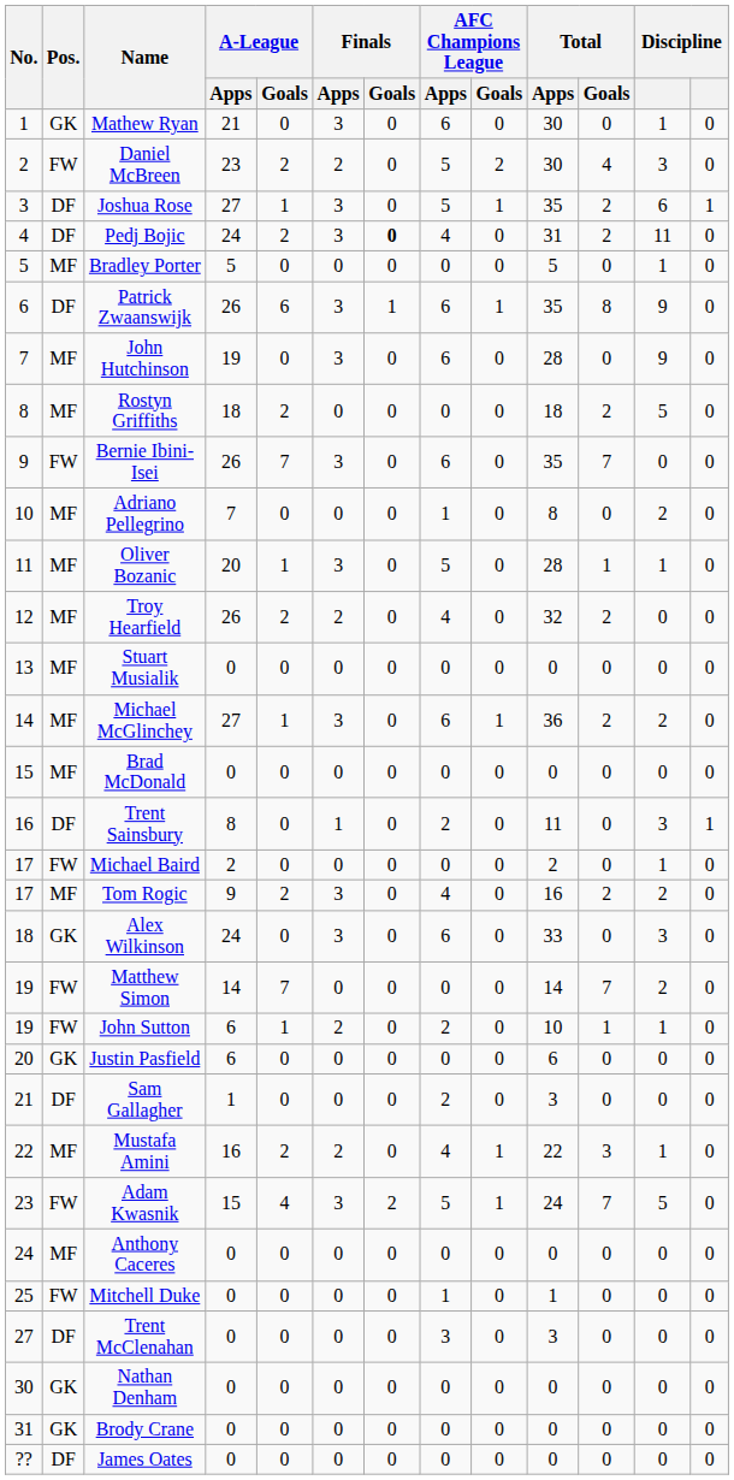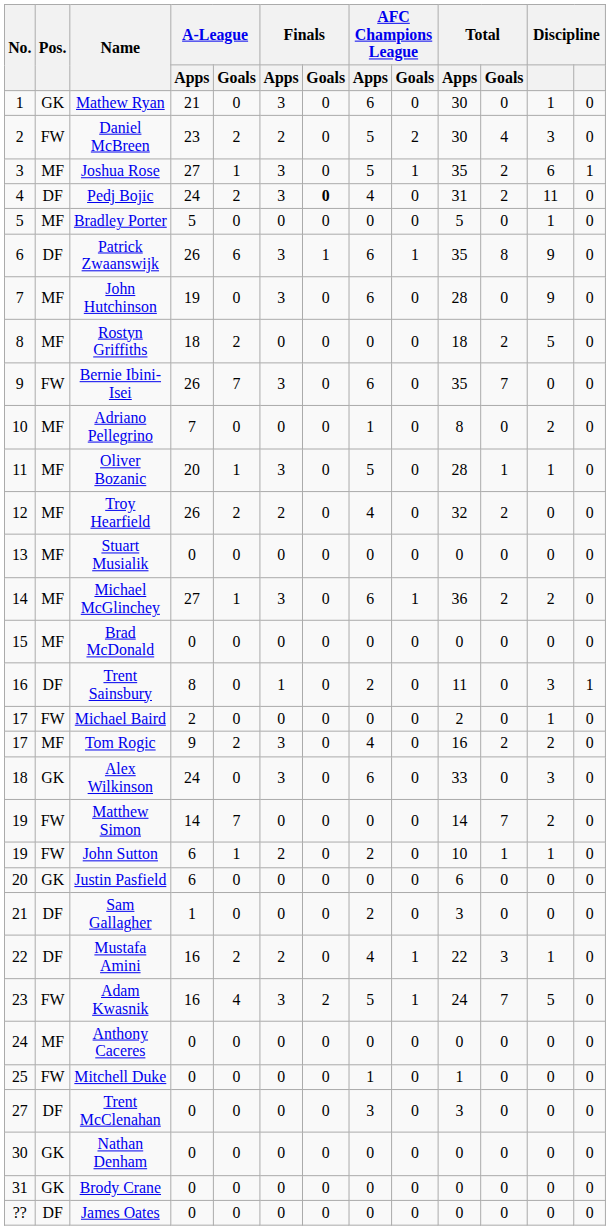 <table class="wikitable" style="text-align:center">
 <tr>
 <th rowspan="2">No.</th>
 <th rowspan="2">Pos.</th>
 <th rowspan="2">Name</th>
 <th colspan="2" width="85"><a href='#'>A-League</a></th>
 <th colspan="2" width="85">Finals</th>
 <th colspan="2" width="85"><a href='#'>AFC Champions League</a></th>
 <th colspan="2" width="85">Total</th>
 <th colspan="2" width="85">Discipline</th>
 </tr>
 <tr>
 <th>Apps</th>
 <th>Goals</th>
 <th>Apps</th>
 <th>Goals</th>
 <th>Apps</th>
 <th>Goals</th>
 <th>Apps</th>
 <th>Goals</th>
 <th></th>
 <th></th>
 </tr>
 <tr>
 <td>1</td>
 <td>GK</td>
 <td> <a href='#'>Mathew Ryan</a></td>
 <td>21</td>
 <td>0</td>
 <td>3</td>
 <td>0</td>
 <td>6</td>
 <td>0</td>
 <td>30</td>
 <td>0</td>
 <td>1</td>
 <td>0</td>
 </tr>
 <tr>
 <td>2</td>
 <td>FW</td>
 <td> <a href='#'>Daniel McBreen</a></td>
 <td>23</td>
 <td>2</td>
 <td>2</td>
 <td>0</td>
 <td>5</td>
 <td>2</td>
 <td>30</td>
 <td>4</td>
 <td>3</td>
 <td>0</td>
 </tr>
 <tr>
 <td>3</td>
-<td>DF</td>
+<td>MF</td>
 <td> <a href='#'>Joshua Rose</a></td>
 <td>27</td>
 <td>1</td>
 <td>3</td>
 <td>0</td>
 <td>5</td>
 <td>1</td>
 <td>35</td>
 <td>2</td>
 <td>6</td>
 <td>1</td>
 </tr>
 <tr>
 <td>4</td>
 <td>DF</td>
 <td> <a href='#'>Pedj Bojic</a></td>
 <td>24</td>
 <td>2</td>
 <td>3</td>
 <td><strong>0</strong></td>
 <td>4</td>
 <td>0</td>
 <td>31</td>
 <td>2</td>
 <td>11</td>
 <td>0</td>
 </tr>
 <tr>
 <td>5</td>
 <td>MF</td>
 <td> <a href='#'>Bradley Porter</a></td>
 <td>5</td>
 <td>0</td>
 <td>0</td>
 <td>0</td>
 <td>0</td>
 <td>0</td>
 <td>5</td>
 <td>0</td>
 <td>1</td>
 <td>0</td>
 </tr>
 <tr>
 <td>6</td>
 <td>DF</td>
 <td> <a href='#'>Patrick Zwaanswijk</a></td>
 <td>26</td>
 <td>6</td>
 <td>3</td>
 <td>1</td>
 <td>6</td>
 <td>1</td>
 <td>35</td>
 <td>8</td>
 <td>9</td>
 <td>0</td>
 </tr>
 <tr>
 <td>7</td>
 <td>MF</td>
 <td> <a href='#'>John Hutchinson</a></td>
 <td>19</td>
 <td>0</td>
 <td>3</td>
 <td>0</td>
 <td>6</td>
 <td>0</td>
 <td>28</td>
 <td>0</td>
 <td>9</td>
 <td>0</td>
 </tr>
 <tr>
 <td>8</td>
 <td>MF</td>
 <td> <a href='#'>Rostyn Griffiths</a></td>
 <td>18</td>
 <td>2</td>
 <td>0</td>
 <td>0</td>
 <td>0</td>
 <td>0</td>
 <td>18</td>
 <td>2</td>
 <td>5</td>
 <td>0</td>
 </tr>
 <tr>
 <td>9</td>
 <td>FW</td>
 <td> <a href='#'>Bernie Ibini-Isei</a></td>
 <td>26</td>
 <td>7</td>
 <td>3</td>
 <td>0</td>
 <td>6</td>
 <td>0</td>
 <td>35</td>
 <td>7</td>
 <td>0</td>
 <td>0</td>
 </tr>
 <tr>
 <td>10</td>
 <td>MF</td>
 <td> <a href='#'>Adriano Pellegrino</a></td>
 <td>7</td>
 <td>0</td>
 <td>0</td>
 <td>0</td>
 <td>1</td>
 <td>0</td>
 <td>8</td>
 <td>0</td>
 <td>2</td>
 <td>0</td>
 </tr>
 <tr>
 <td>11</td>
 <td>MF</td>
 <td> <a href='#'>Oliver Bozanic</a></td>
 <td>20</td>
 <td>1</td>
 <td>3</td>
 <td>0</td>
 <td>5</td>
 <td>0</td>
 <td>28</td>
 <td>1</td>
 <td>1</td>
 <td>0</td>
 </tr>
 <tr>
 <td>12</td>
 <td>MF</td>
 <td> <a href='#'>Troy Hearfield</a></td>
 <td>26</td>
 <td>2</td>
 <td>2</td>
 <td>0</td>
 <td>4</td>
 <td>0</td>
 <td>32</td>
 <td>2</td>
 <td>0</td>
 <td>0</td>
 </tr>
 <tr>
 <td>13</td>
 <td>MF</td>
 <td> <a href='#'>Stuart Musialik</a></td>
 <td>0</td>
 <td>0</td>
 <td>0</td>
 <td>0</td>
 <td>0</td>
 <td>0</td>
 <td>0</td>
 <td>0</td>
 <td>0</td>
 <td>0</td>
 </tr>
 <tr>
 <td>14</td>
 <td>MF</td>
 <td> <a href='#'>Michael McGlinchey</a></td>
 <td>27</td>
 <td>1</td>
 <td>3</td>
 <td>0</td>
 <td>6</td>
 <td>1</td>
 <td>36</td>
 <td>2</td>
 <td>2</td>
 <td>0</td>
 </tr>
 <tr>
 <td>15</td>
 <td>MF</td>
 <td> <a href='#'>Brad McDonald</a></td>
 <td>0</td>
 <td>0</td>
 <td>0</td>
 <td>0</td>
 <td>0</td>
 <td>0</td>
 <td>0</td>
 <td>0</td>
 <td>0</td>
 <td>0</td>
 </tr>
 <tr>
 <td>16</td>
 <td>DF</td>
 <td> <a href='#'>Trent Sainsbury</a></td>
 <td>8</td>
 <td>0</td>
 <td>1</td>
 <td>0</td>
 <td>2</td>
 <td>0</td>
 <td>11</td>
 <td>0</td>
 <td>3</td>
 <td>1</td>
 </tr>
 <tr>
 <td>17</td>
 <td>FW</td>
 <td> <a href='#'>Michael Baird</a></td>
 <td>2</td>
 <td>0</td>
 <td>0</td>
 <td>0</td>
 <td>0</td>
 <td>0</td>
 <td>2</td>
 <td>0</td>
 <td>1</td>
 <td>0</td>
 </tr>
 <tr>
 <td>17</td>
 <td>MF</td>
 <td> <a href='#'>Tom Rogic</a></td>
 <td>9</td>
 <td>2</td>
 <td>3</td>
 <td>0</td>
 <td>4</td>
 <td>0</td>
 <td>16</td>
 <td>2</td>
 <td>2</td>
 <td>0</td>
 </tr>
 <tr>
 <td>18</td>
 <td>GK</td>
 <td> <a href='#'>Alex Wilkinson</a></td>
 <td>24</td>
 <td>0</td>
 <td>3</td>
 <td>0</td>
 <td>6</td>
 <td>0</td>
 <td>33</td>
 <td>0</td>
 <td>3</td>
 <td>0</td>
 </tr>
 <tr>
 <td>19</td>
 <td>FW</td>
 <td> <a href='#'>Matthew Simon</a></td>
 <td>14</td>
 <td>7</td>
 <td>0</td>
 <td>0</td>
 <td>0</td>
 <td>0</td>
 <td>14</td>
 <td>7</td>
 <td>2</td>
 <td>0</td>
 </tr>
 <tr>
 <td>19</td>
 <td>FW</td>
 <td> <a href='#'>John Sutton</a></td>
 <td>6</td>
 <td>1</td>
 <td>2</td>
 <td>0</td>
 <td>2</td>
 <td>0</td>
 <td>10</td>
 <td>1</td>
 <td>1</td>
 <td>0</td>
 </tr>
 <tr>
 <td>20</td>
 <td>GK</td>
 <td> <a href='#'>Justin Pasfield</a></td>
 <td>6</td>
 <td>0</td>
 <td>0</td>
 <td>0</td>
 <td>0</td>
 <td>0</td>
 <td>6</td>
 <td>0</td>
 <td>0</td>
 <td>0</td>
 </tr>
 <tr>
 <td>21</td>
 <td>DF</td>
 <td> <a href='#'>Sam Gallagher</a></td>
 <td>1</td>
 <td>0</td>
 <td>0</td>
 <td>0</td>
 <td>2</td>
 <td>0</td>
 <td>3</td>
 <td>0</td>
 <td>0</td>
 <td>0</td>
 </tr>
 <tr>
 <td>22</td>
-<td>MF</td>
+<td>DF</td>
 <td> <a href='#'>Mustafa Amini</a></td>
 <td>16</td>
 <td>2</td>
 <td>2</td>
 <td>0</td>
 <td>4</td>
 <td>1</td>
 <td>22</td>
 <td>3</td>
 <td>1</td>
 <td>0</td>
 </tr>
 <tr>
 <td>23</td>
 <td>FW</td>
 <td> <a href='#'>Adam Kwasnik</a></td>
-<td>15</td>
+<td>16</td>
 <td>4</td>
 <td>3</td>
 <td>2</td>
 <td>5</td>
 <td>1</td>
 <td>24</td>
 <td>7</td>
 <td>5</td>
 <td>0</td>
 </tr>
 <tr>
 <td>24</td>
 <td>MF</td>
 <td> <a href='#'>Anthony Caceres</a></td>
 <td>0</td>
 <td>0</td>
 <td>0</td>
 <td>0</td>
 <td>0</td>
 <td>0</td>
 <td>0</td>
 <td>0</td>
 <td>0</td>
 <td>0</td>
 </tr>
 <tr>
 <td>25</td>
 <td>FW</td>
 <td> <a href='#'>Mitchell Duke</a></td>
 <td>0</td>
 <td>0</td>
 <td>0</td>
 <td>0</td>
 <td>1</td>
 <td>0</td>
 <td>1</td>
 <td>0</td>
 <td>0</td>
 <td>0</td>
 </tr>
 <tr>
 <td>27</td>
 <td>DF</td>
 <td> <a href='#'>Trent McClenahan</a></td>
 <td>0</td>
 <td>0</td>
 <td>0</td>
 <td>0</td>
 <td>3</td>
 <td>0</td>
 <td>3</td>
 <td>0</td>
 <td>0</td>
 <td>0</td>
 </tr>
 <tr>
 <td>30</td>
 <td>GK</td>
 <td> <a href='#'>Nathan Denham</a></td>
 <td>0</td>
 <td>0</td>
 <td>0</td>
 <td>0</td>
 <td>0</td>
 <td>0</td>
 <td>0</td>
 <td>0</td>
 <td>0</td>
 <td>0</td>
 </tr>
 <tr>
 <td>31</td>
 <td>GK</td>
 <td> <a href='#'>Brody Crane</a></td>
 <td>0</td>
 <td>0</td>
 <td>0</td>
 <td>0</td>
 <td>0</td>
 <td>0</td>
 <td>0</td>
 <td>0</td>
 <td>0</td>
 <td>0</td>
 </tr>
 <tr>
 <td>??</td>
 <td>DF</td>
 <td> <a href='#'>James Oates</a></td>
 <td>0</td>
 <td>0</td>
 <td>0</td>
 <td>0</td>
 <td>0</td>
 <td>0</td>
 <td>0</td>
 <td>0</td>
 <td>0</td>
 <td>0</td>
 </tr>
 </table>
